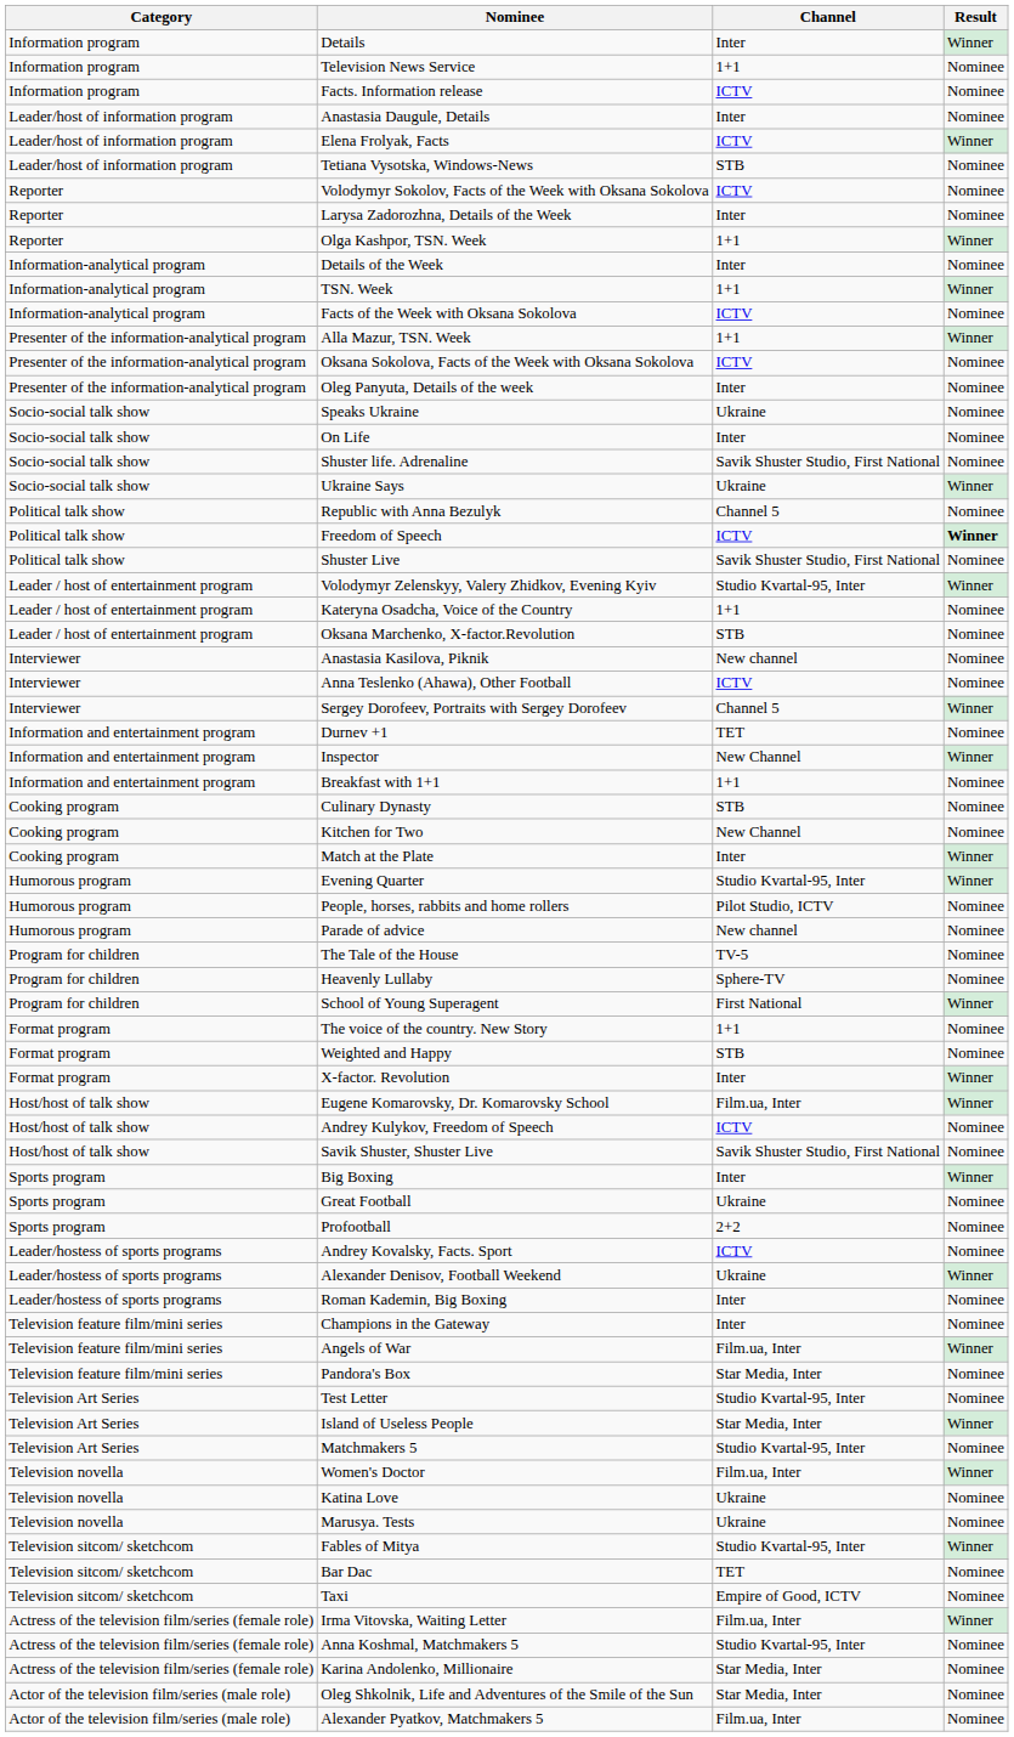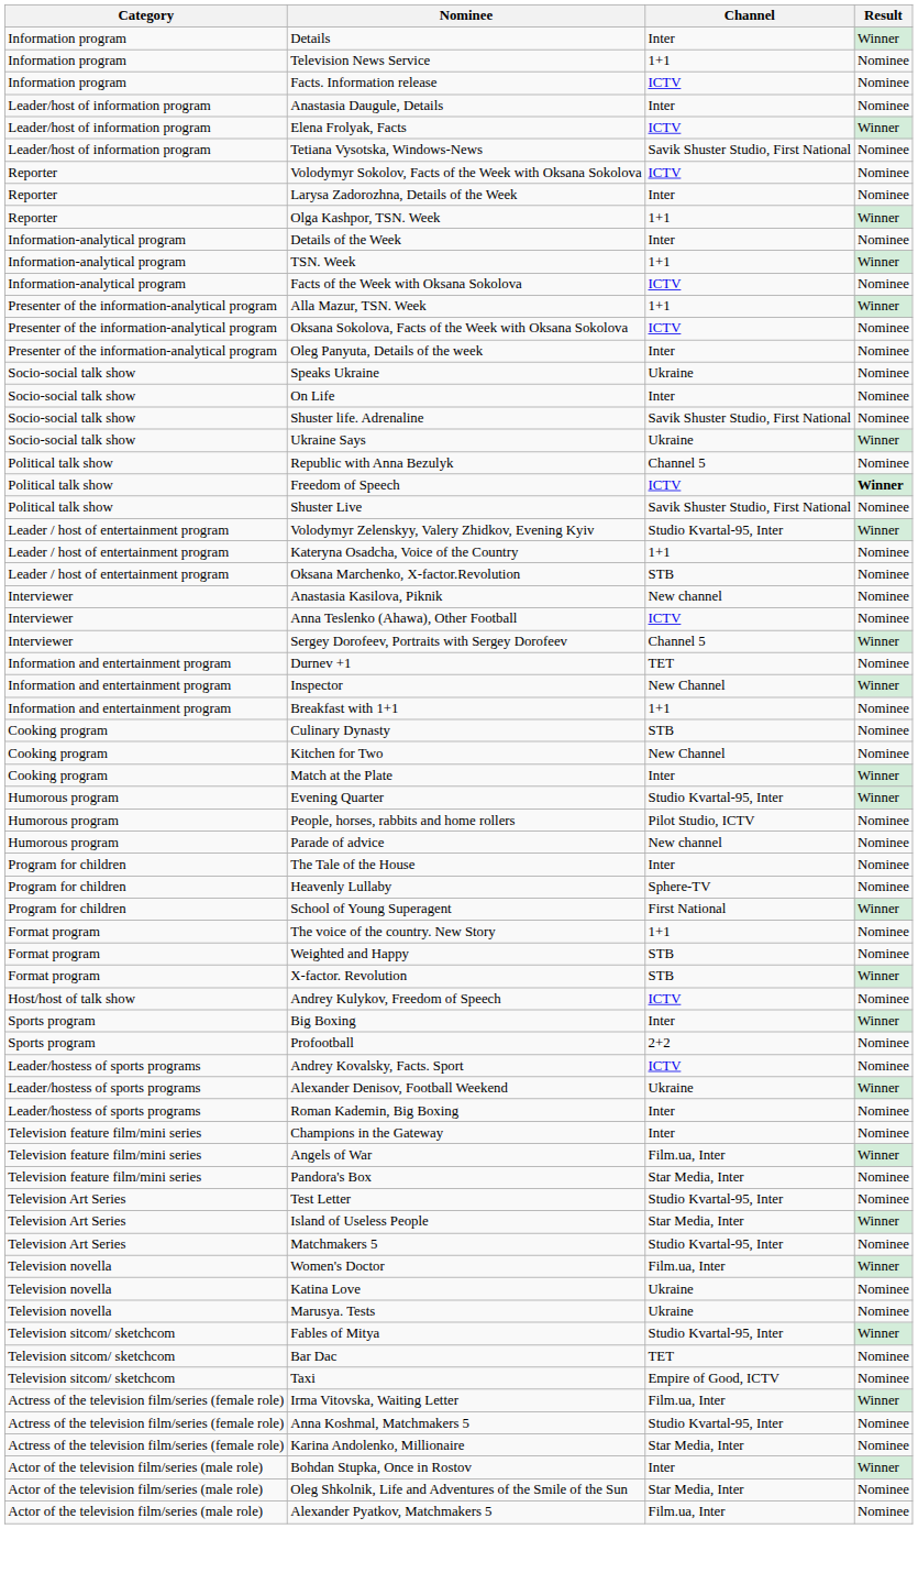 <table class="wikitable sortable">
 <tr>
 <th>Category</th>
 <th>Nominee</th>
 <th>Channel</th>
 <th>Result</th>
 </tr>
 <tr>
 <td>Information program</td>
 <td>Details</td>
 <td>Inter</td>
 <td style="background:#d4edda;">Winner</td>
 </tr>
 <tr>
 <td>Information program</td>
 <td>Television News Service</td>
 <td>1+1</td>
 <td>Nominee</td>
 </tr>
 <tr>
 <td>Information program</td>
 <td>Facts. Information release</td>
 <td><a href='#'>ICTV</a></td>
 <td>Nominee</td>
 </tr>
 <tr>
 <td>Leader/host of information program</td>
 <td>Anastasia Daugule, Details</td>
 <td>Inter</td>
 <td>Nominee</td>
 </tr>
 <tr>
 <td>Leader/host of information program</td>
 <td>Elena Frolyak, Facts</td>
 <td><a href='#'>ICTV</a></td>
 <td style="background:#d4edda;">Winner</td>
 </tr>
 <tr>
 <td>Leader/host of information program</td>
 <td>Tetiana Vysotska, Windows-News</td>
-<td>STB</td>
+<td>Savik Shuster Studio, First National</td>
 <td>Nominee</td>
 </tr>
 <tr>
 <td>Reporter</td>
 <td>Volodymyr Sokolov, Facts of the Week with Oksana Sokolova</td>
 <td><a href='#'>ICTV</a></td>
 <td>Nominee</td>
 </tr>
 <tr>
 <td>Reporter</td>
 <td>Larysa Zadorozhna, Details of the Week</td>
 <td>Inter</td>
 <td>Nominee</td>
 </tr>
 <tr>
 <td>Reporter</td>
 <td>Olga Kashpor, TSN. Week</td>
 <td>1+1</td>
 <td style="background:#d4edda;">Winner</td>
 </tr>
 <tr>
 <td>Information-analytical program</td>
 <td>Details of the Week</td>
 <td>Inter</td>
 <td>Nominee</td>
 </tr>
 <tr>
 <td>Information-analytical program</td>
 <td>TSN. Week</td>
 <td>1+1</td>
 <td style="background:#d4edda;">Winner</td>
 </tr>
 <tr>
 <td>Information-analytical program</td>
 <td>Facts of the Week with Oksana Sokolova</td>
 <td><a href='#'>ICTV</a></td>
 <td>Nominee</td>
 </tr>
 <tr>
 <td>Presenter of the information-analytical program</td>
 <td>Alla Mazur, TSN. Week</td>
 <td>1+1</td>
 <td style="background:#d4edda;">Winner</td>
 </tr>
 <tr>
 <td>Presenter of the information-analytical program</td>
 <td>Oksana Sokolova, Facts of the Week with Oksana Sokolova</td>
 <td><a href='#'>ICTV</a></td>
 <td>Nominee</td>
 </tr>
 <tr>
 <td>Presenter of the information-analytical program</td>
 <td>Oleg Panyuta, Details of the week</td>
 <td>Inter</td>
 <td>Nominee</td>
 </tr>
 <tr>
 <td>Socio-social talk show</td>
 <td>Speaks Ukraine</td>
 <td>Ukraine</td>
 <td>Nominee</td>
 </tr>
 <tr>
 <td>Socio-social talk show</td>
 <td>On Life</td>
 <td>Inter</td>
 <td>Nominee</td>
 </tr>
 <tr>
 <td>Socio-social talk show</td>
 <td>Shuster life. Adrenaline</td>
 <td>Savik Shuster Studio, First National</td>
 <td>Nominee</td>
 </tr>
 <tr>
 <td>Socio-social talk show</td>
 <td>Ukraine Says</td>
 <td>Ukraine</td>
 <td style="background:#d4edda;">Winner</td>
 </tr>
 <tr>
 <td>Political talk show</td>
 <td>Republic with Anna Bezulyk</td>
 <td>Channel 5</td>
 <td>Nominee</td>
 </tr>
 <tr>
 <td>Political talk show</td>
 <td>Freedom of Speech</td>
 <td><a href='#'>ICTV</a></td>
 <td style="background:#d4edda;"><strong>Winner</strong></td>
 </tr>
 <tr>
 <td>Political talk show</td>
 <td>Shuster Live</td>
 <td>Savik Shuster Studio, First National</td>
 <td>Nominee</td>
 </tr>
 <tr>
 <td>Leader / host of entertainment program</td>
 <td>Volodymyr Zelenskyy, Valery Zhidkov, Evening Kyiv</td>
 <td>Studio Kvartal-95, Inter</td>
 <td style="background:#d4edda;">Winner</td>
 </tr>
 <tr>
 <td>Leader / host of entertainment program</td>
 <td>Kateryna Osadcha, Voice of the Country</td>
 <td>1+1</td>
 <td>Nominee</td>
 </tr>
 <tr>
 <td>Leader / host of entertainment program</td>
 <td>Oksana Marchenko, X-factor.Revolution</td>
 <td>STB</td>
 <td>Nominee</td>
 </tr>
 <tr>
 <td>Interviewer</td>
 <td>Anastasia Kasilova, Piknik</td>
 <td>New channel</td>
 <td>Nominee</td>
 </tr>
 <tr>
 <td>Interviewer</td>
 <td>Anna Teslenko (Ahawa), Other Football</td>
 <td><a href='#'>ICTV</a></td>
 <td>Nominee</td>
 </tr>
 <tr>
 <td>Interviewer</td>
 <td>Sergey Dorofeev, Portraits with Sergey Dorofeev</td>
 <td>Channel 5</td>
 <td style="background:#d4edda;">Winner</td>
 </tr>
 <tr>
 <td>Information and entertainment program</td>
 <td>Durnev +1</td>
 <td>TET</td>
 <td>Nominee</td>
 </tr>
 <tr>
 <td>Information and entertainment program</td>
 <td>Inspector</td>
 <td>New Channel</td>
 <td style="background:#d4edda;">Winner</td>
 </tr>
 <tr>
 <td>Information and entertainment program</td>
 <td>Breakfast with 1+1</td>
 <td>1+1</td>
 <td>Nominee</td>
 </tr>
 <tr>
 <td>Cooking program</td>
 <td>Culinary Dynasty</td>
 <td>STB</td>
 <td>Nominee</td>
 </tr>
 <tr>
 <td>Cooking program</td>
 <td>Kitchen for Two</td>
 <td>New Channel</td>
 <td>Nominee</td>
 </tr>
 <tr>
 <td>Cooking program</td>
 <td>Match at the Plate</td>
 <td>Inter</td>
 <td style="background:#d4edda;">Winner</td>
 </tr>
 <tr>
 <td>Humorous program</td>
 <td>Evening Quarter</td>
 <td>Studio Kvartal-95, Inter</td>
 <td style="background:#d4edda;">Winner</td>
 </tr>
 <tr>
 <td>Humorous program</td>
 <td>People, horses, rabbits and home rollers</td>
 <td>Pilot Studio, ICTV</td>
 <td>Nominee</td>
 </tr>
 <tr>
 <td>Humorous program</td>
 <td>Parade of advice</td>
 <td>New channel</td>
 <td>Nominee</td>
 </tr>
 <tr>
 <td>Program for children</td>
 <td>The Tale of the House</td>
-<td>TV-5</td>
+<td>Inter</td>
 <td>Nominee</td>
 </tr>
 <tr>
 <td>Program for children</td>
 <td>Heavenly Lullaby</td>
 <td>Sphere-TV</td>
 <td>Nominee</td>
 </tr>
 <tr>
 <td>Program for children</td>
 <td>School of Young Superagent</td>
 <td>First National</td>
 <td style="background:#d4edda;">Winner</td>
 </tr>
 <tr>
 <td>Format program</td>
 <td>The voice of the country. New Story</td>
 <td>1+1</td>
 <td>Nominee</td>
 </tr>
 <tr>
 <td>Format program</td>
 <td>Weighted and Happy</td>
 <td>STB</td>
 <td>Nominee</td>
 </tr>
 <tr>
 <td>Format program</td>
 <td>X-factor. Revolution</td>
-<td>Inter</td>
-<td style="background:#d4edda;">Winner</td>
-</tr>
-<tr>
-<td>Host/host of talk show</td>
-<td>Eugene Komarovsky, Dr. Komarovsky School</td>
-<td>Film.ua, Inter</td>
+<td>STB</td>
 <td style="background:#d4edda;">Winner</td>
 </tr>
 <tr>
 <td>Host/host of talk show</td>
 <td>Andrey Kulykov, Freedom of Speech</td>
 <td><a href='#'>ICTV</a></td>
 <td>Nominee</td>
 </tr>
 <tr>
-<td>Host/host of talk show</td>
-<td>Savik Shuster, Shuster Live</td>
-<td>Savik Shuster Studio, First National</td>
-<td>Nominee</td>
-</tr>
-<tr>
 <td>Sports program</td>
 <td>Big Boxing</td>
 <td>Inter</td>
 <td style="background:#d4edda;">Winner</td>
-</tr>
-<tr>
-<td>Sports program</td>
-<td>Great Football</td>
-<td>Ukraine</td>
-<td>Nominee</td>
 </tr>
 <tr>
 <td>Sports program</td>
 <td>Profootball</td>
 <td>2+2</td>
 <td>Nominee</td>
 </tr>
 <tr>
 <td>Leader/hostess of sports programs</td>
 <td>Andrey Kovalsky, Facts. Sport</td>
 <td><a href='#'>ICTV</a></td>
 <td>Nominee</td>
 </tr>
 <tr>
 <td>Leader/hostess of sports programs</td>
 <td>Alexander Denisov, Football Weekend</td>
 <td>Ukraine</td>
 <td style="background:#d4edda;">Winner</td>
 </tr>
 <tr>
 <td>Leader/hostess of sports programs</td>
 <td>Roman Kademin, Big Boxing</td>
 <td>Inter</td>
 <td>Nominee</td>
 </tr>
 <tr>
 <td>Television feature film/mini series</td>
 <td>Champions in the Gateway</td>
 <td>Inter</td>
 <td>Nominee</td>
 </tr>
 <tr>
 <td>Television feature film/mini series</td>
 <td>Angels of War</td>
 <td>Film.ua, Inter</td>
 <td style="background:#d4edda;">Winner</td>
 </tr>
 <tr>
 <td>Television feature film/mini series</td>
 <td>Pandora's Box</td>
 <td>Star Media, Inter</td>
 <td>Nominee</td>
 </tr>
 <tr>
 <td>Television Art Series</td>
 <td>Test Letter</td>
 <td>Studio Kvartal-95, Inter</td>
 <td>Nominee</td>
 </tr>
 <tr>
 <td>Television Art Series</td>
 <td>Island of Useless People</td>
 <td>Star Media, Inter</td>
 <td style="background:#d4edda;">Winner</td>
 </tr>
 <tr>
 <td>Television Art Series</td>
 <td>Matchmakers 5</td>
 <td>Studio Kvartal-95, Inter</td>
 <td>Nominee</td>
 </tr>
 <tr>
 <td>Television novella</td>
 <td>Women's Doctor</td>
 <td>Film.ua, Inter</td>
 <td style="background:#d4edda;">Winner</td>
 </tr>
 <tr>
 <td>Television novella</td>
 <td>Katina Love</td>
 <td>Ukraine</td>
 <td>Nominee</td>
 </tr>
 <tr>
 <td>Television novella</td>
 <td>Marusya. Tests</td>
 <td>Ukraine</td>
 <td>Nominee</td>
 </tr>
 <tr>
 <td>Television sitcom/ sketchcom</td>
 <td>Fables of Mitya</td>
 <td>Studio Kvartal-95, Inter</td>
 <td style="background:#d4edda;">Winner</td>
 </tr>
 <tr>
 <td>Television sitcom/ sketchcom</td>
 <td>Bar Dac</td>
 <td>TET</td>
 <td>Nominee</td>
 </tr>
 <tr>
 <td>Television sitcom/ sketchcom</td>
 <td>Taxi</td>
 <td>Empire of Good, ICTV</td>
 <td>Nominee</td>
 </tr>
 <tr>
 <td>Actress of the television film/series (female role)</td>
 <td>Irma Vitovska, Waiting Letter</td>
 <td>Film.ua, Inter</td>
 <td style="background:#d4edda;">Winner</td>
 </tr>
 <tr>
 <td>Actress of the television film/series (female role)</td>
 <td>Anna Koshmal, Matchmakers 5</td>
 <td>Studio Kvartal-95, Inter</td>
 <td>Nominee</td>
 </tr>
 <tr>
 <td>Actress of the television film/series (female role)</td>
 <td>Karina Andolenko, Millionaire</td>
 <td>Star Media, Inter</td>
 <td>Nominee</td>
 </tr>
 <tr>
 <td>Actor of the television film/series (male role)</td>
+<td>Bohdan Stupka, Once in Rostov</td>
+<td>Inter</td>
+<td style="background:#d4edda;">Winner</td>
+</tr>
+<tr>
+<td>Actor of the television film/series (male role)</td>
 <td>Oleg Shkolnik, Life and Adventures of the Smile of the Sun</td>
 <td>Star Media, Inter</td>
 <td>Nominee</td>
 </tr>
 <tr>
 <td>Actor of the television film/series (male role)</td>
 <td>Alexander Pyatkov, Matchmakers 5</td>
 <td>Film.ua, Inter</td>
 <td>Nominee</td>
 </tr>
 </table>
